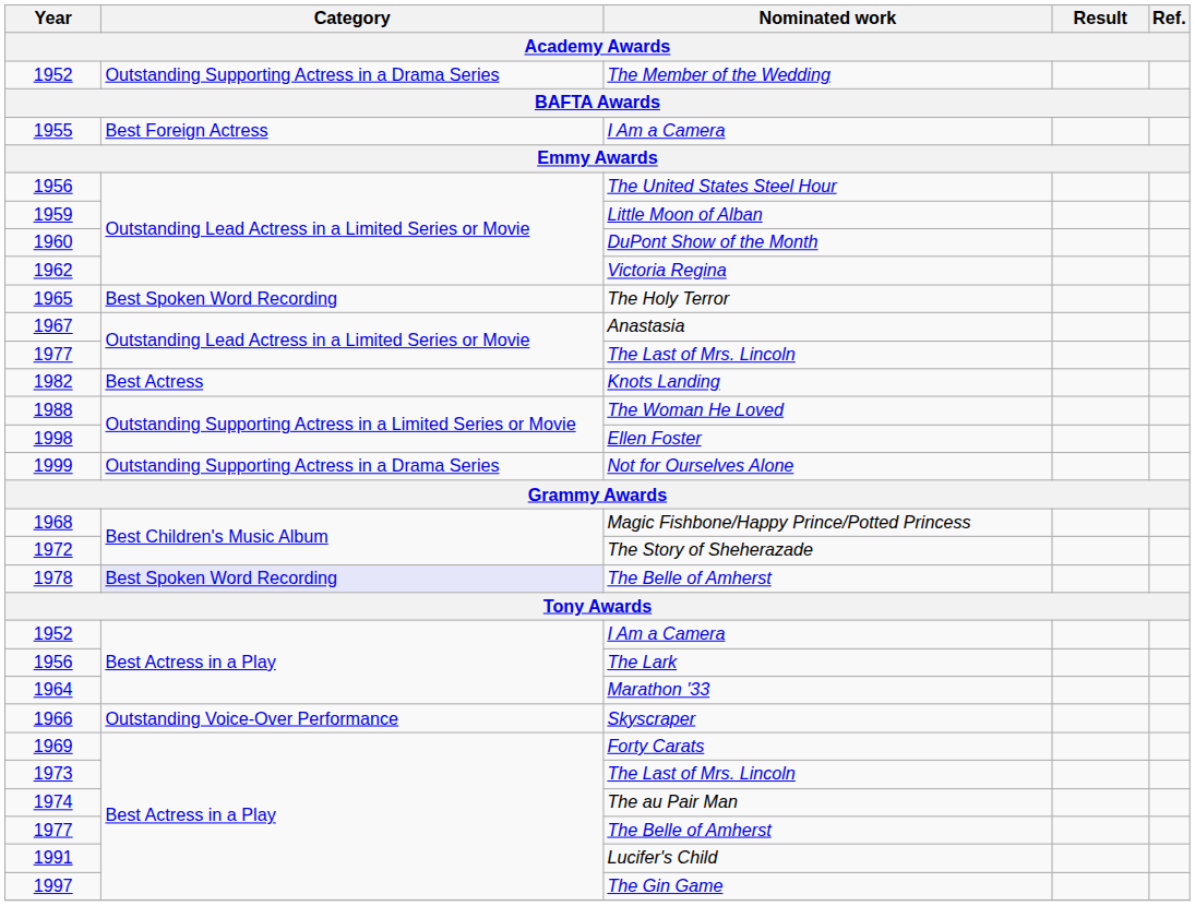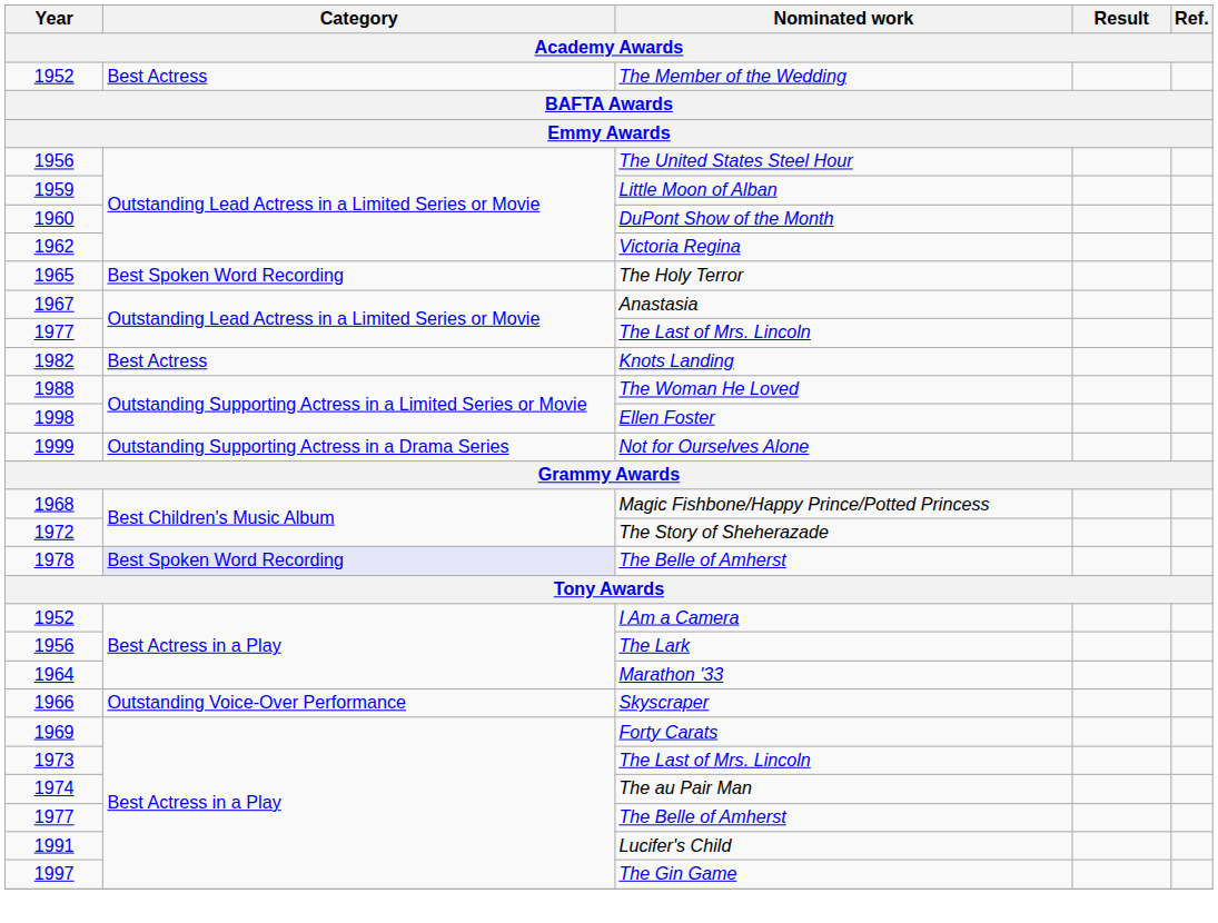 <table class=wikitable>
 <tr>
 <th scope="col" style="width:5em;">Year</th>
 <th scope="col" style="width:28em;">Category</th>
 <th scope="col" style="width:25em;">Nominated work</th>
 <th scope="col" style="width:5em;">Result</th>
 <th>Ref.</th>
 </tr>
 <tr>
 <th colspan=5><a href='#'>Academy Awards</a></th>
 </tr>
 <tr>
 <td style="text-align:center;"><a href='#'>1952</a></td>
-<td><a href='#'>Outstanding Supporting Actress in a Drama Series</a></td>
+<td><a href='#'>Best Actress</a></td>
 <td><em><a href='#'>The Member of the Wedding</a></em></td>
 <td></td>
 <td></td>
 </tr>
 <tr>
 <th colspan=5><a href='#'>BAFTA Awards</a></th>
-</tr>
-<tr>
-<td style="text-align:center;"><a href='#'>1955</a></td>
-<td><a href='#'>Best Foreign Actress</a></td>
-<td><em><a href='#'>I Am a Camera</a></em></td>
-<td></td>
-<td></td>
 </tr>
 <tr>
 <th colspan=5><a href='#'>Emmy Awards</a></th>
 </tr>
 <tr>
 <td style="text-align:center;"><a href='#'>1956</a></td>
 <td rowspan=4><a href='#'>Outstanding Lead Actress in a Limited Series or Movie</a></td>
 <td><em><a href='#'>The United States Steel Hour</a></em></td>
 <td></td>
 <td></td>
 </tr>
 <tr>
 <td style="text-align:center;"><a href='#'>1959</a></td>
 <td><em><a href='#'>Little Moon of Alban</a></em></td>
 <td></td>
 <td></td>
 </tr>
 <tr>
 <td style="text-align:center;"><a href='#'>1960</a></td>
 <td><em><a href='#'>DuPont Show of the Month</a></em></td>
 <td></td>
 <td></td>
 </tr>
 <tr>
 <td style="text-align:center;"><a href='#'>1962</a></td>
 <td><em><a href='#'>Victoria Regina</a></em></td>
 <td></td>
 <td></td>
 </tr>
 <tr>
 <td style="text-align:center;"><a href='#'>1965</a></td>
 <td><a href='#'>Best Spoken Word Recording</a></td>
 <td><em>The Holy Terror</em></td>
 <td></td>
 <td></td>
 </tr>
 <tr>
 <td style="text-align:center;"><a href='#'>1967</a></td>
 <td rowspan=2><a href='#'>Outstanding Lead Actress in a Limited Series or Movie</a></td>
 <td><em>Anastasia</em></td>
 <td></td>
 <td></td>
 </tr>
 <tr>
 <td style="text-align:center;"><a href='#'>1977</a></td>
 <td><em><a href='#'>The Last of Mrs. Lincoln</a></em></td>
 <td></td>
 <td></td>
 </tr>
 <tr>
 <td style="text-align:center;"><a href='#'>1982</a></td>
 <td><a href='#'>Best Actress</a></td>
 <td><em><a href='#'>Knots Landing</a></em></td>
 <td></td>
 <td></td>
 </tr>
 <tr>
 <td style="text-align:center;"><a href='#'>1988</a></td>
 <td rowspan=2><a href='#'>Outstanding Supporting Actress in a Limited Series or Movie</a></td>
 <td><em><a href='#'>The Woman He Loved</a></em></td>
 <td></td>
 <td></td>
 </tr>
 <tr>
 <td style="text-align:center;"><a href='#'>1998</a></td>
 <td><em><a href='#'>Ellen Foster</a></em></td>
 <td></td>
 <td></td>
 </tr>
 <tr>
 <td style="text-align:center;"><a href='#'>1999</a></td>
 <td><a href='#'>Outstanding Supporting Actress in a Drama Series</a></td>
 <td><em><a href='#'>Not for Ourselves Alone</a></em></td>
 <td></td>
 <td></td>
 </tr>
 <tr>
 <th colspan=5><a href='#'>Grammy Awards</a></th>
 </tr>
 <tr>
 <td style="text-align:center;"><a href='#'>1968</a></td>
 <td rowspan=2><a href='#'>Best Children's Music Album</a></td>
 <td><em>Magic Fishbone/Happy Prince/Potted Princess </em></td>
 <td></td>
 <td></td>
 </tr>
 <tr>
 <td style="text-align:center;"><a href='#'>1972</a></td>
 <td><em>The Story of Sheherazade</em></td>
 <td></td>
 <td></td>
 </tr>
 <tr>
 <td style="text-align:center;"><a href='#'>1978</a></td>
 <td style="background: lavender;"><a href='#'>Best Spoken Word Recording</a></td>
 <td><em><a href='#'>The Belle of Amherst</a></em></td>
 <td></td>
 <td></td>
 </tr>
 <tr>
 <th colspan=5><a href='#'>Tony Awards</a></th>
 </tr>
 <tr>
 <td style="text-align:center;"><a href='#'>1952</a></td>
 <td rowspan=3><a href='#'>Best Actress in a Play</a></td>
 <td><em><a href='#'>I Am a Camera</a></em></td>
 <td></td>
 <td></td>
 </tr>
 <tr>
 <td style="text-align:center;"><a href='#'>1956</a></td>
 <td><em><a href='#'>The Lark</a></em></td>
 <td></td>
 <td></td>
 </tr>
 <tr>
 <td style="text-align:center;"><a href='#'>1964</a></td>
 <td><em><a href='#'>Marathon '33</a></em></td>
 <td></td>
 <td></td>
 </tr>
 <tr>
 <td style="text-align:center;"><a href='#'>1966</a></td>
 <td><a href='#'>Outstanding Voice-Over Performance</a></td>
 <td><em><a href='#'>Skyscraper</a></em></td>
 <td></td>
 <td></td>
 </tr>
 <tr>
 <td style="text-align:center;"><a href='#'>1969</a></td>
 <td rowspan=6><a href='#'>Best Actress in a Play</a></td>
 <td><em><a href='#'>Forty Carats</a></em></td>
 <td></td>
 <td></td>
 </tr>
 <tr>
 <td style="text-align:center;"><a href='#'>1973</a></td>
 <td><em><a href='#'>The Last of Mrs. Lincoln</a></em></td>
 <td></td>
 <td></td>
 </tr>
 <tr>
 <td style="text-align:center;"><a href='#'>1974</a></td>
 <td><em>The au Pair Man</em></td>
 <td></td>
 <td></td>
 </tr>
 <tr>
 <td style="text-align:center;"><a href='#'>1977</a></td>
 <td><em><a href='#'>The Belle of Amherst</a></em></td>
 <td></td>
 <td></td>
 </tr>
 <tr>
 <td style="text-align:center;"><a href='#'>1991</a></td>
 <td><em>Lucifer's Child</em></td>
 <td></td>
 <td></td>
 </tr>
 <tr>
 <td style="text-align:center;"><a href='#'>1997</a></td>
 <td><em><a href='#'>The Gin Game</a></em></td>
 <td></td>
 <td></td>
 </tr>
 <tr>
 </tr>
 </table>
